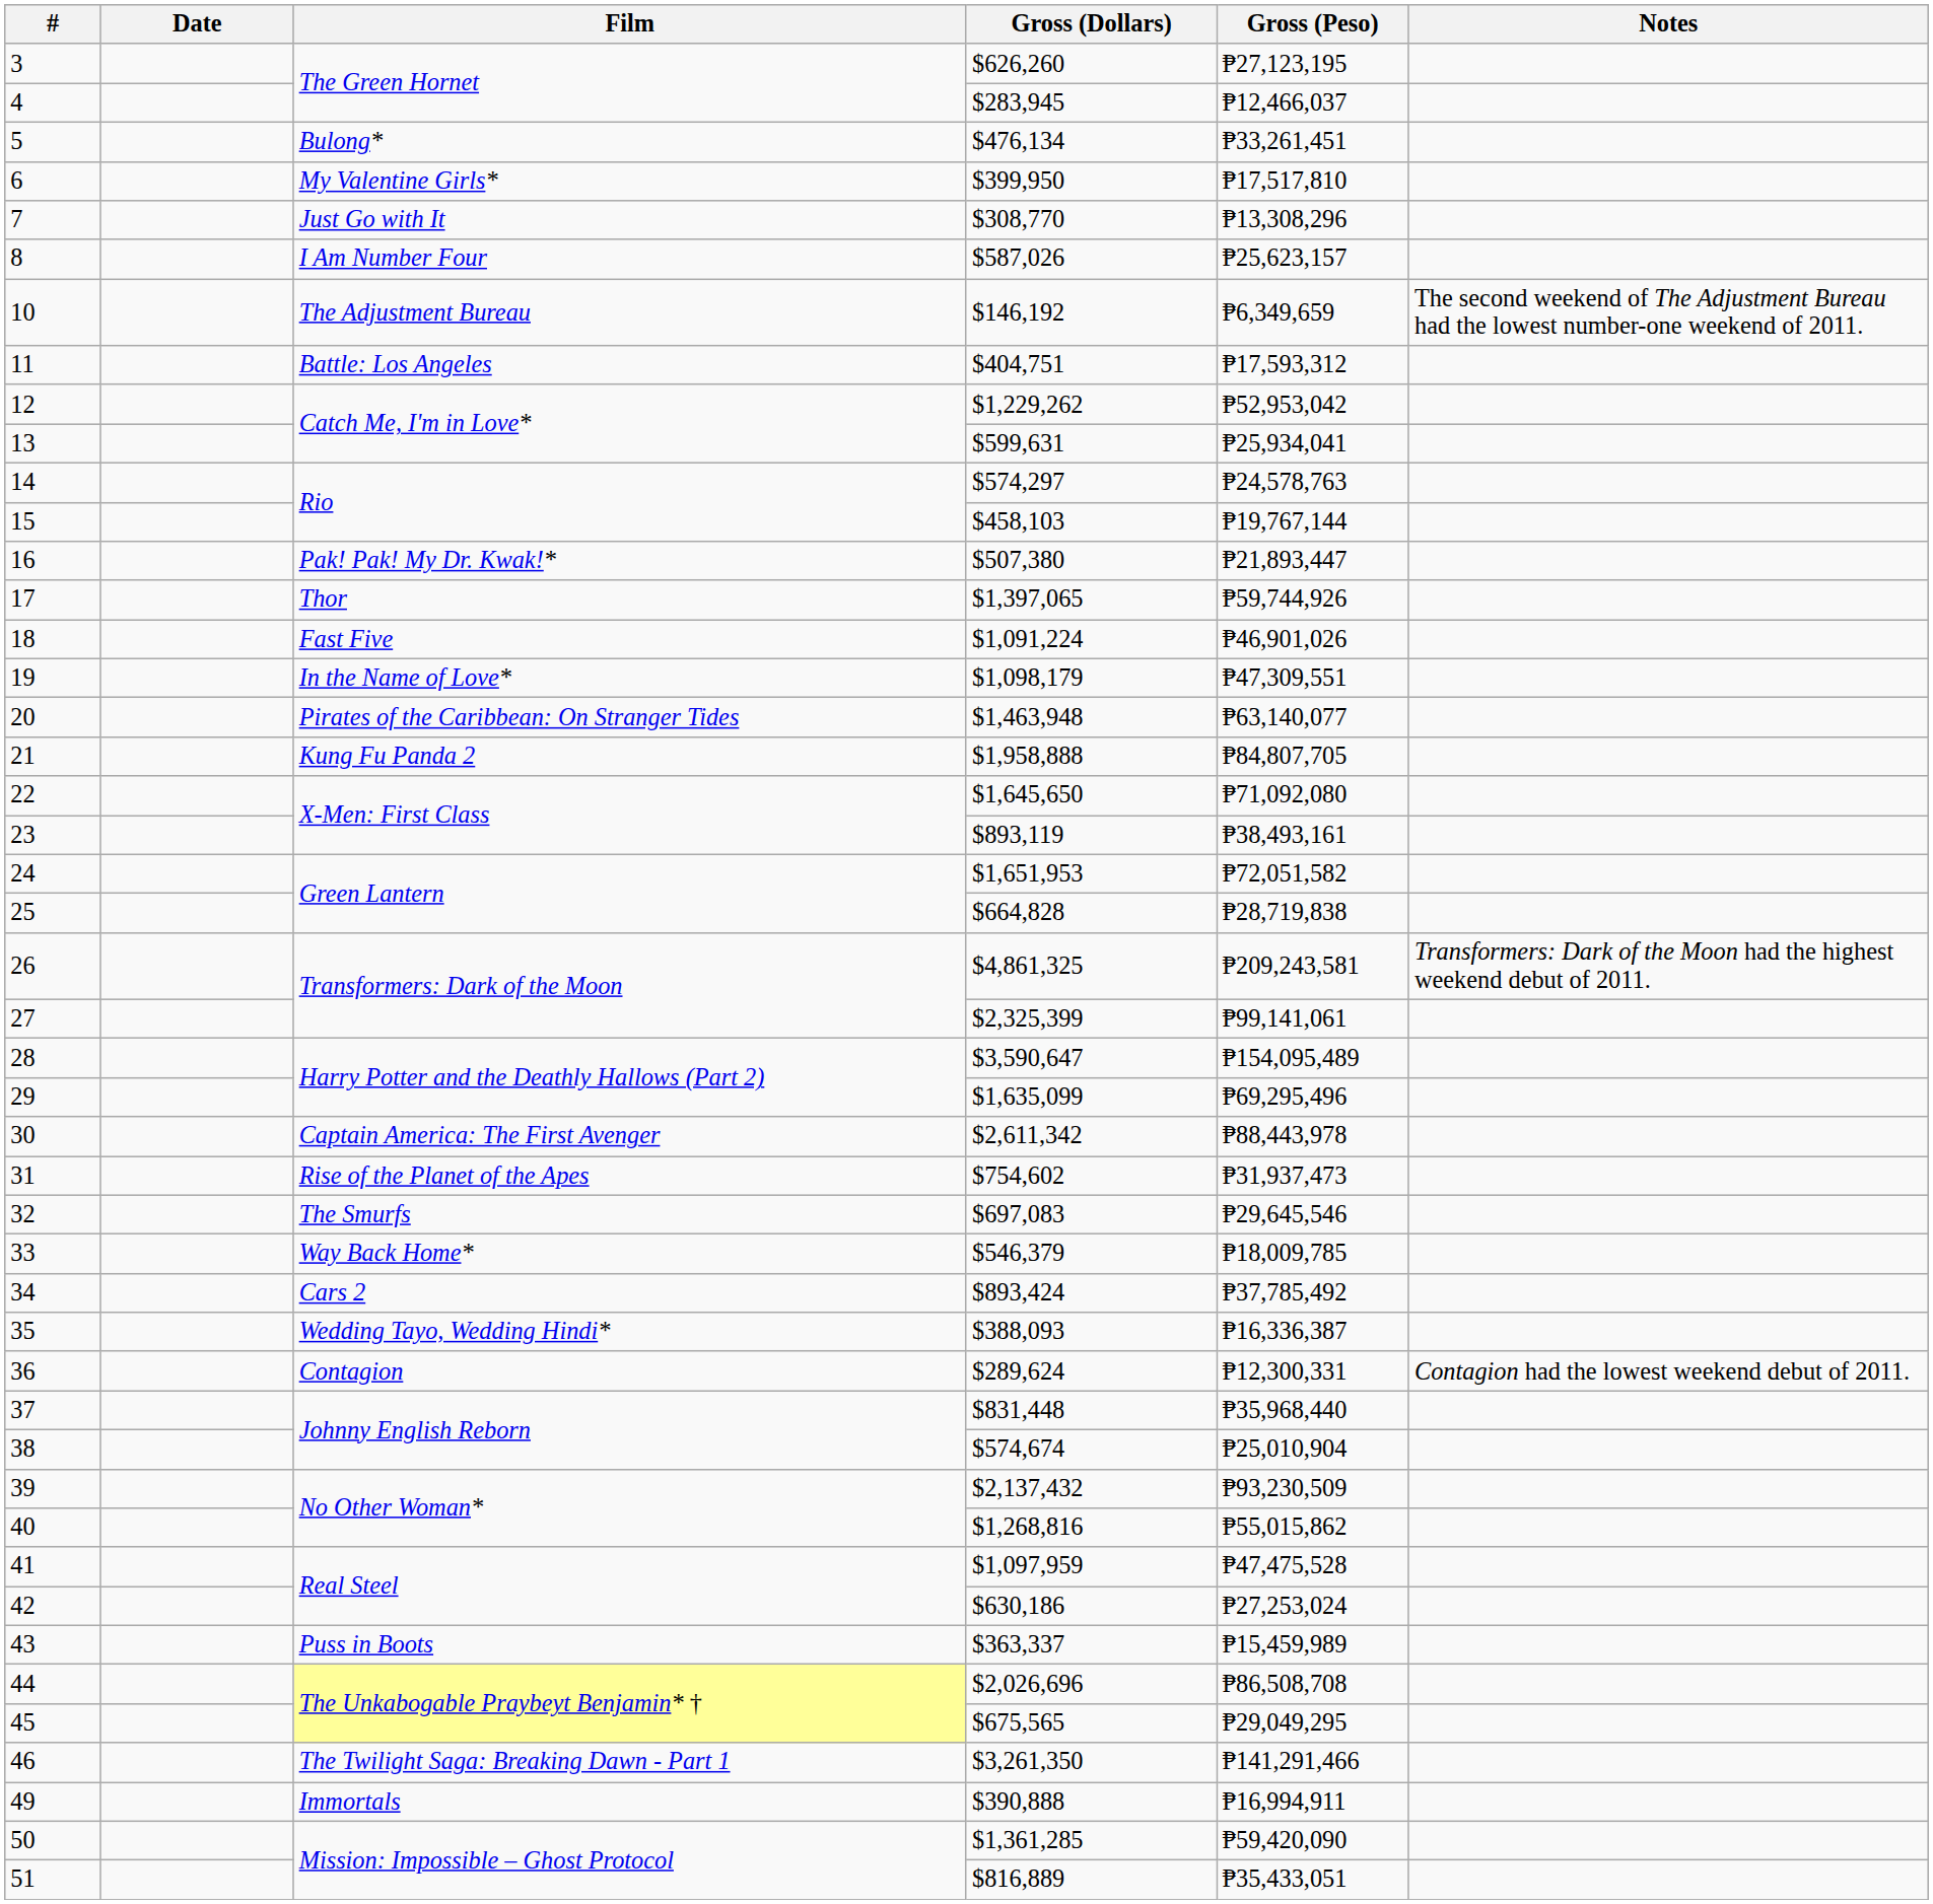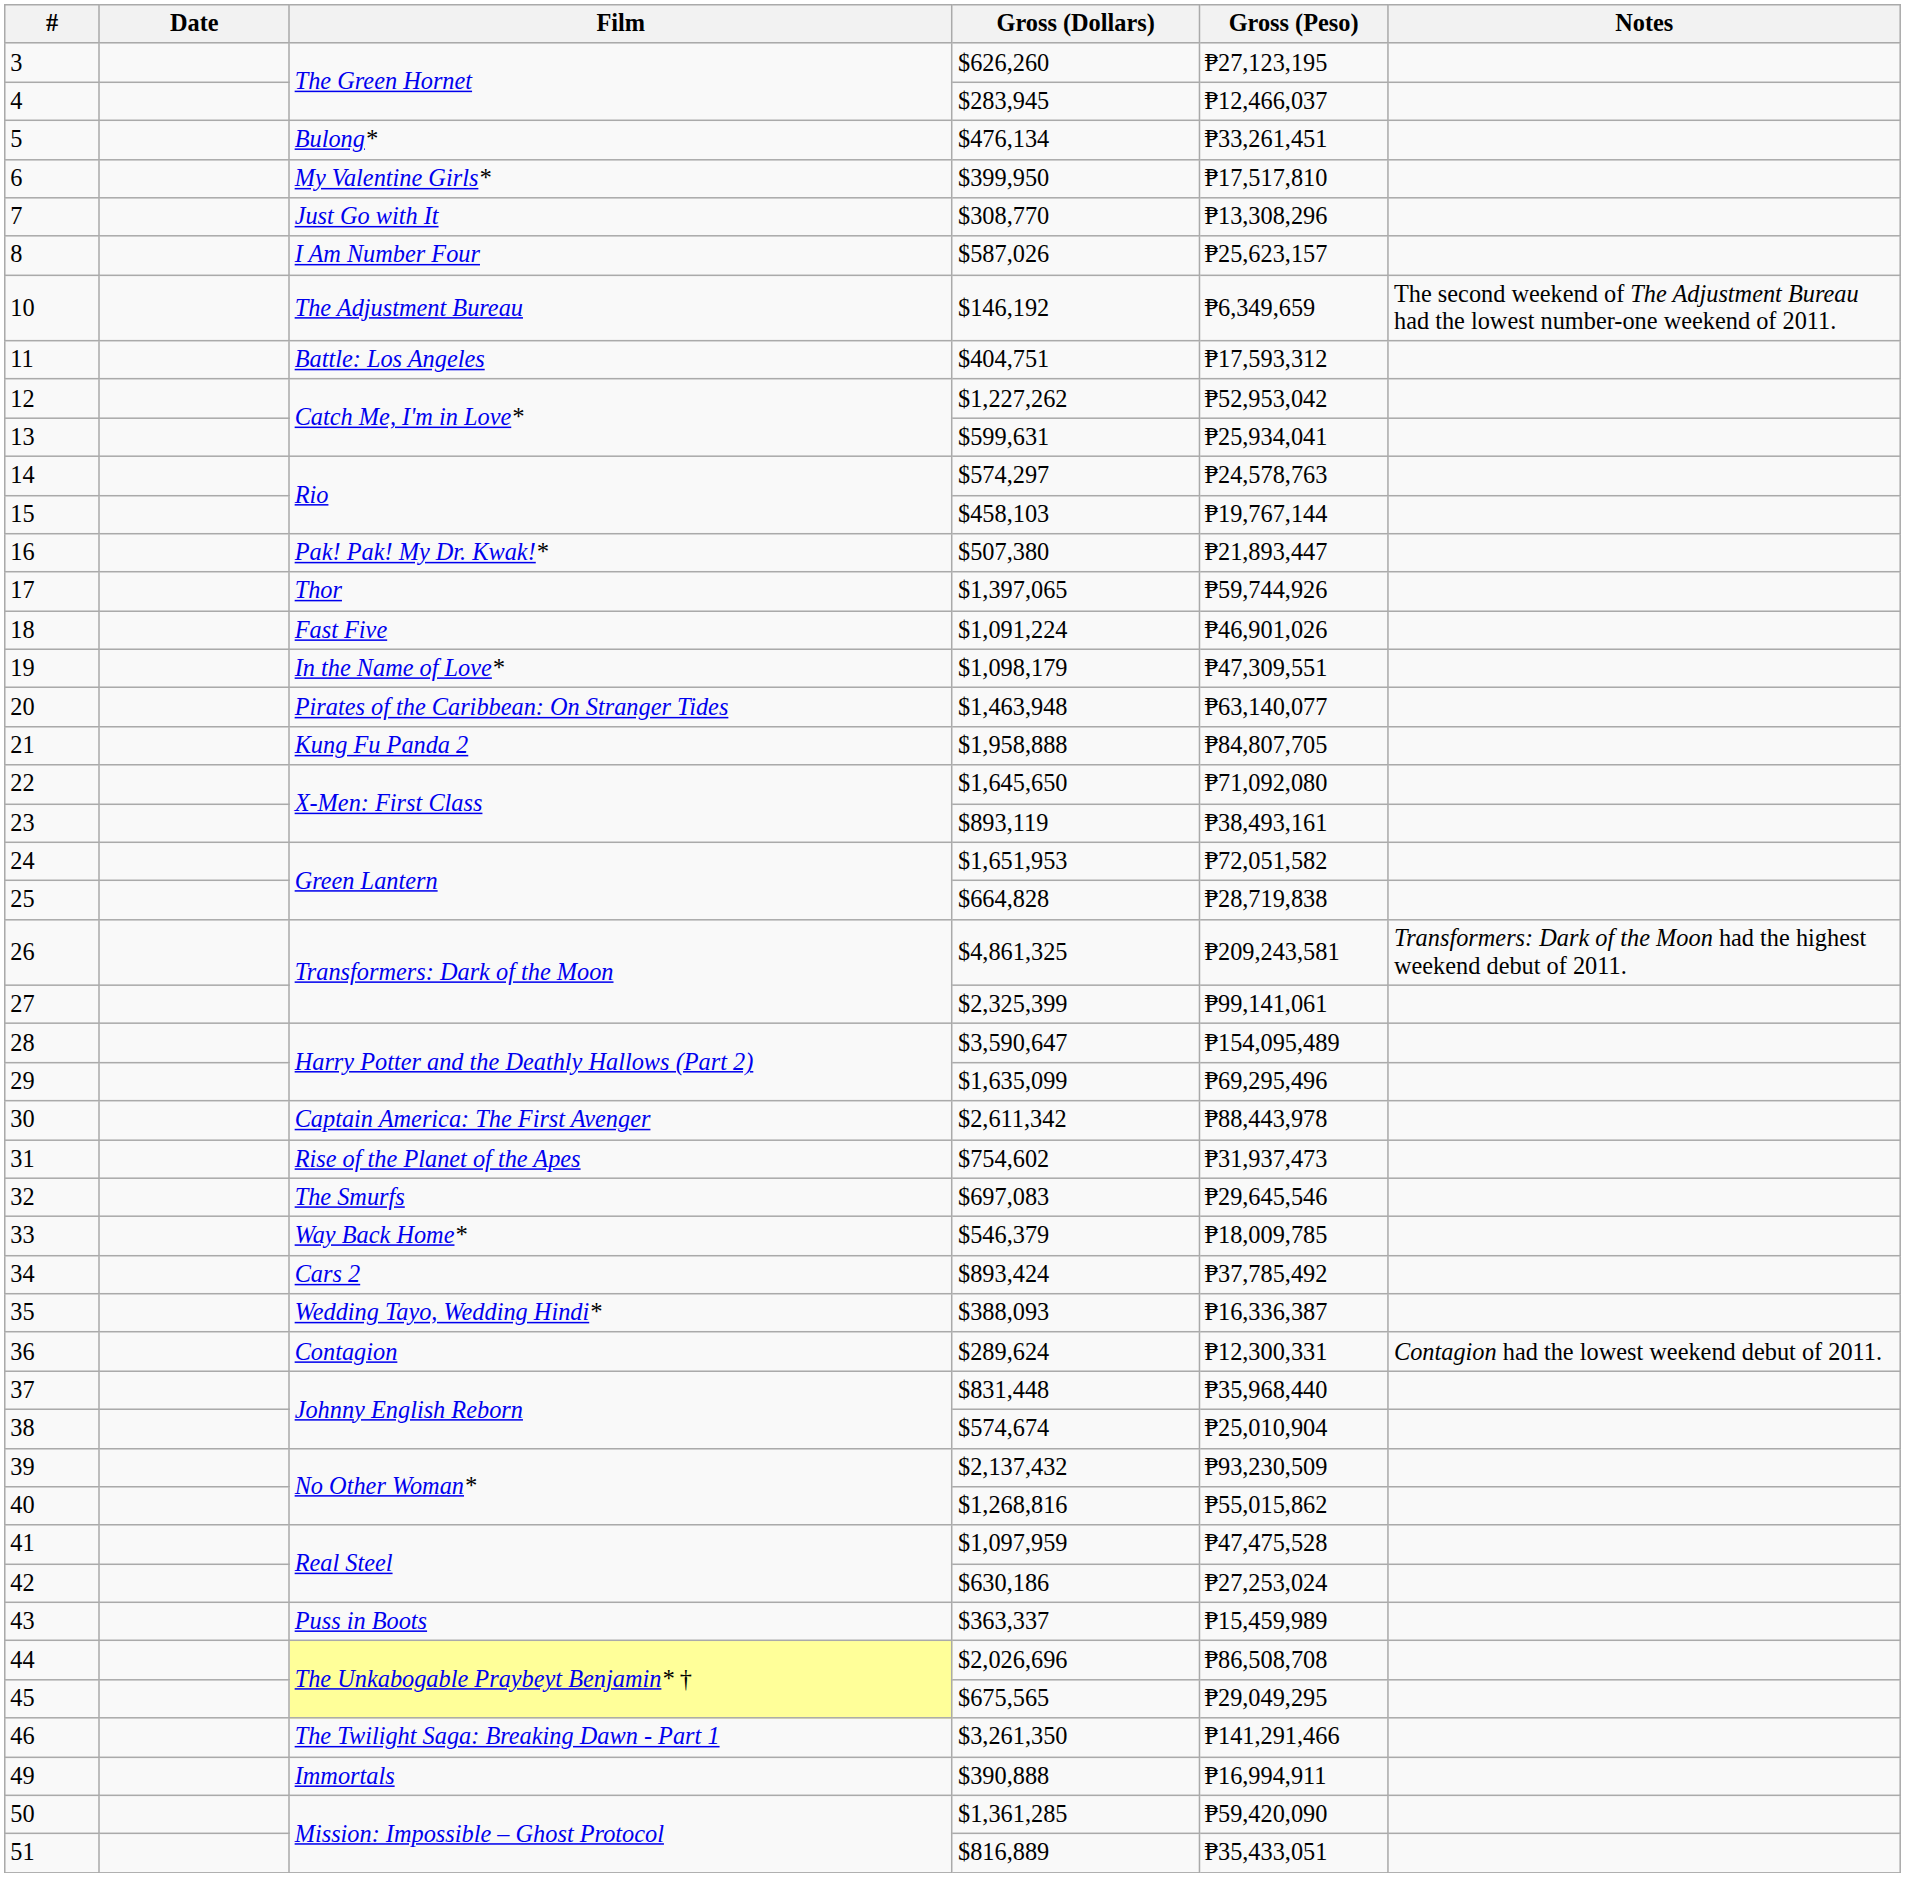 <table class="wikitable sortable">
 <tr>
 <th width="5%">#</th>
 <th width="10%">Date</th>
 <th width="35%">Film</th>
 <th width="13%">Gross (Dollars)</th>
 <th width="10%">Gross (Peso)</th>
 <th>Notes</th>
 </tr>
 <tr>
 <td>3</td>
 <td></td>
 <td rowspan="2"><em><a href='#'>The Green Hornet</a></em></td>
 <td>$626,260</td>
 <td>₱27,123,195</td>
 <td></td>
 </tr>
 <tr>
 <td>4</td>
 <td></td>
 <td>$283,945</td>
 <td>₱12,466,037</td>
 <td></td>
 </tr>
 <tr>
 <td>5</td>
 <td></td>
 <td><em><a href='#'>Bulong</a>*</em></td>
 <td>$476,134</td>
 <td>₱33,261,451</td>
 <td></td>
 </tr>
 <tr>
 <td>6</td>
 <td></td>
 <td><em><a href='#'>My Valentine Girls</a>*</em></td>
 <td>$399,950</td>
 <td>₱17,517,810</td>
 <td></td>
 </tr>
 <tr>
 <td>7</td>
 <td></td>
 <td><em><a href='#'>Just Go with It</a></em></td>
 <td>$308,770</td>
 <td>₱13,308,296</td>
 <td></td>
 </tr>
 <tr>
 <td>8</td>
 <td></td>
 <td><em><a href='#'>I Am Number Four</a></em></td>
 <td>$587,026</td>
 <td>₱25,623,157</td>
 <td></td>
 </tr>
 <tr>
 <td>10</td>
 <td></td>
 <td><em><a href='#'>The Adjustment Bureau</a></em></td>
 <td>$146,192</td>
 <td>₱6,349,659</td>
 <td>The second weekend of <em>The Adjustment Bureau</em> had the lowest number-one weekend of 2011.</td>
 </tr>
 <tr>
 <td>11</td>
 <td></td>
 <td><em><a href='#'>Battle: Los Angeles</a></em></td>
 <td>$404,751</td>
 <td>₱17,593,312</td>
 <td></td>
 </tr>
 <tr>
 <td>12</td>
 <td></td>
 <td rowspan="2"><em><a href='#'>Catch Me, I'm in Love</a>*</em></td>
-<td>$1,229,262</td>
+<td>$1,227,262</td>
 <td>₱52,953,042</td>
 <td></td>
 </tr>
 <tr>
 <td>13</td>
 <td></td>
 <td>$599,631</td>
 <td>₱25,934,041</td>
 <td></td>
 </tr>
 <tr>
 <td>14</td>
 <td></td>
 <td rowspan="2"><em><a href='#'>Rio</a></em></td>
 <td>$574,297</td>
 <td>₱24,578,763</td>
 <td></td>
 </tr>
 <tr>
 <td>15</td>
 <td></td>
 <td>$458,103</td>
 <td>₱19,767,144</td>
 <td></td>
 </tr>
 <tr>
 <td>16</td>
 <td></td>
 <td><em><a href='#'>Pak! Pak! My Dr. Kwak!</a>*</em></td>
 <td>$507,380</td>
 <td>₱21,893,447</td>
 <td></td>
 </tr>
 <tr>
 <td>17</td>
 <td></td>
 <td><em><a href='#'>Thor</a></em></td>
 <td>$1,397,065</td>
 <td>₱59,744,926</td>
 <td></td>
 </tr>
 <tr>
 <td>18</td>
 <td></td>
 <td><em><a href='#'>Fast Five</a></em></td>
 <td>$1,091,224</td>
 <td>₱46,901,026</td>
 <td></td>
 </tr>
 <tr>
 <td>19</td>
 <td></td>
 <td><em><a href='#'>In the Name of Love</a>*</em></td>
 <td>$1,098,179</td>
 <td>₱47,309,551</td>
 <td></td>
 </tr>
 <tr>
 <td>20</td>
 <td></td>
 <td><em><a href='#'>Pirates of the Caribbean: On Stranger Tides </a></em></td>
 <td>$1,463,948</td>
 <td>₱63,140,077</td>
 <td></td>
 </tr>
 <tr>
 <td>21</td>
 <td></td>
 <td><em><a href='#'>Kung Fu Panda 2</a></em></td>
 <td>$1,958,888</td>
 <td>₱84,807,705</td>
 <td></td>
 </tr>
 <tr>
 <td>22</td>
 <td></td>
 <td rowspan="2"><em><a href='#'>X-Men: First Class</a></em></td>
 <td>$1,645,650</td>
 <td>₱71,092,080</td>
 <td></td>
 </tr>
 <tr>
 <td>23</td>
 <td></td>
 <td>$893,119</td>
 <td>₱38,493,161</td>
 <td></td>
 </tr>
 <tr>
 <td>24</td>
 <td></td>
 <td rowspan="2"><em><a href='#'>Green Lantern</a></em></td>
 <td>$1,651,953</td>
 <td>₱72,051,582</td>
 <td></td>
 </tr>
 <tr>
 <td>25</td>
 <td></td>
 <td>$664,828</td>
 <td>₱28,719,838</td>
 <td></td>
 </tr>
 <tr>
 <td>26</td>
 <td></td>
 <td rowspan="2"><em><a href='#'>Transformers: Dark of the Moon</a></em></td>
 <td>$4,861,325</td>
 <td>₱209,243,581</td>
 <td><em>Transformers: Dark of the Moon</em> had the highest weekend debut of 2011.</td>
 </tr>
 <tr>
 <td>27</td>
 <td></td>
 <td>$2,325,399</td>
 <td>₱99,141,061</td>
 <td></td>
 </tr>
 <tr>
 <td>28</td>
 <td></td>
 <td rowspan="2"><em><a href='#'>Harry Potter and the Deathly Hallows (Part 2)</a></em></td>
 <td>$3,590,647</td>
 <td>₱154,095,489</td>
 <td></td>
 </tr>
 <tr>
 <td>29</td>
 <td></td>
 <td>$1,635,099</td>
 <td>₱69,295,496</td>
 <td></td>
 </tr>
 <tr>
 <td>30</td>
 <td></td>
 <td><em><a href='#'>Captain America: The First Avenger</a></em></td>
 <td>$2,611,342</td>
 <td>₱88,443,978</td>
 <td></td>
 </tr>
 <tr>
 <td>31</td>
 <td></td>
 <td><em><a href='#'>Rise of the Planet of the Apes</a></em></td>
 <td>$754,602</td>
 <td>₱31,937,473</td>
 <td></td>
 </tr>
 <tr>
 <td>32</td>
 <td></td>
 <td><em><a href='#'>The Smurfs</a></em></td>
 <td>$697,083</td>
 <td>₱29,645,546</td>
 <td></td>
 </tr>
 <tr>
 <td>33</td>
 <td></td>
 <td><em><a href='#'>Way Back Home</a>*</em></td>
 <td>$546,379</td>
 <td>₱18,009,785</td>
 <td></td>
 </tr>
 <tr>
 <td>34</td>
 <td></td>
 <td><em><a href='#'>Cars 2</a></em></td>
 <td>$893,424</td>
 <td>₱37,785,492</td>
 <td></td>
 </tr>
 <tr>
 <td>35</td>
 <td></td>
 <td><em><a href='#'>Wedding Tayo, Wedding Hindi</a>*</em></td>
 <td>$388,093</td>
 <td>₱16,336,387</td>
 <td></td>
 </tr>
 <tr>
 <td>36</td>
 <td></td>
 <td><em><a href='#'>Contagion</a></em></td>
 <td>$289,624</td>
 <td>₱12,300,331</td>
 <td><em>Contagion</em> had the lowest weekend debut of 2011.</td>
 </tr>
 <tr>
 <td>37</td>
 <td></td>
 <td rowspan="2"><em><a href='#'>Johnny English Reborn</a></em></td>
 <td>$831,448</td>
 <td>₱35,968,440</td>
 <td></td>
 </tr>
 <tr>
 <td>38</td>
 <td></td>
 <td>$574,674</td>
 <td>₱25,010,904</td>
 <td></td>
 </tr>
 <tr>
 <td>39</td>
 <td></td>
 <td rowspan="2"><em><a href='#'>No Other Woman</a>*</em></td>
 <td>$2,137,432</td>
 <td>₱93,230,509</td>
 <td></td>
 </tr>
 <tr>
 <td>40</td>
 <td></td>
 <td>$1,268,816</td>
 <td>₱55,015,862</td>
 <td></td>
 </tr>
 <tr>
 <td>41</td>
 <td></td>
 <td rowspan="2"><em><a href='#'>Real Steel</a></em></td>
 <td>$1,097,959</td>
 <td>₱47,475,528</td>
 <td></td>
 </tr>
 <tr>
 <td>42</td>
 <td></td>
 <td>$630,186</td>
 <td>₱27,253,024</td>
 <td></td>
 </tr>
 <tr>
 <td>43</td>
 <td></td>
 <td><em><a href='#'>Puss in Boots</a></em></td>
 <td>$363,337</td>
 <td>₱15,459,989</td>
 <td></td>
 </tr>
 <tr>
 <td>44</td>
 <td></td>
 <td rowspan="2" style="background-color:#FFFF99"><em><a href='#'>The Unkabogable Praybeyt Benjamin</a>*</em> †</td>
 <td>$2,026,696</td>
 <td>₱86,508,708</td>
 <td></td>
 </tr>
 <tr>
 <td>45</td>
 <td></td>
 <td>$675,565</td>
 <td>₱29,049,295</td>
 <td></td>
 </tr>
 <tr>
 <td>46</td>
 <td></td>
 <td><em><a href='#'>The Twilight Saga: Breaking Dawn - Part 1</a></em></td>
 <td>$3,261,350</td>
 <td>₱141,291,466</td>
 <td></td>
 </tr>
 <tr>
 <td>49</td>
 <td></td>
 <td><em><a href='#'>Immortals</a></em></td>
 <td>$390,888</td>
 <td>₱16,994,911</td>
 <td></td>
 </tr>
 <tr>
 <td>50</td>
 <td></td>
 <td rowspan="2"><em><a href='#'>Mission: Impossible – Ghost Protocol</a></em></td>
 <td>$1,361,285</td>
 <td>₱59,420,090</td>
 <td></td>
 </tr>
 <tr>
 <td>51</td>
 <td></td>
 <td>$816,889</td>
 <td>₱35,433,051</td>
 <td></td>
 </tr>
 </table>
